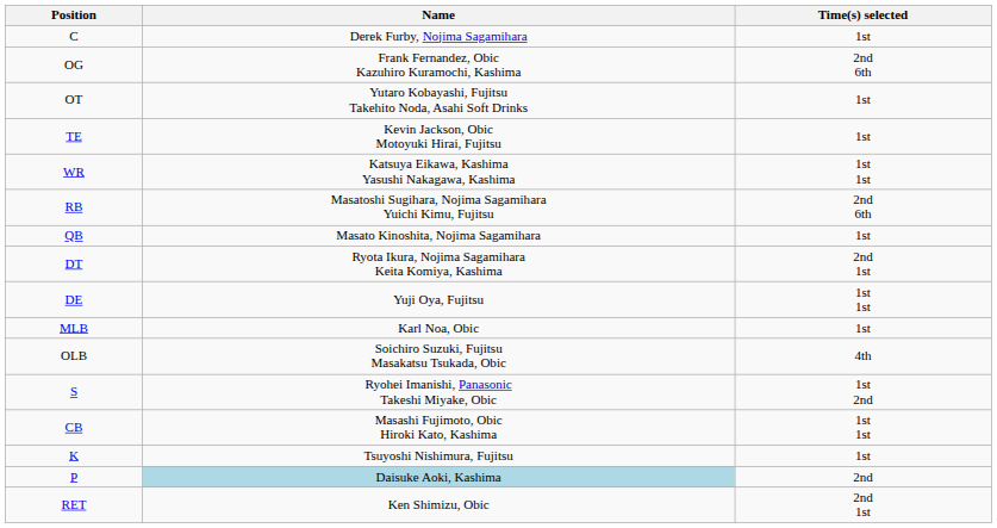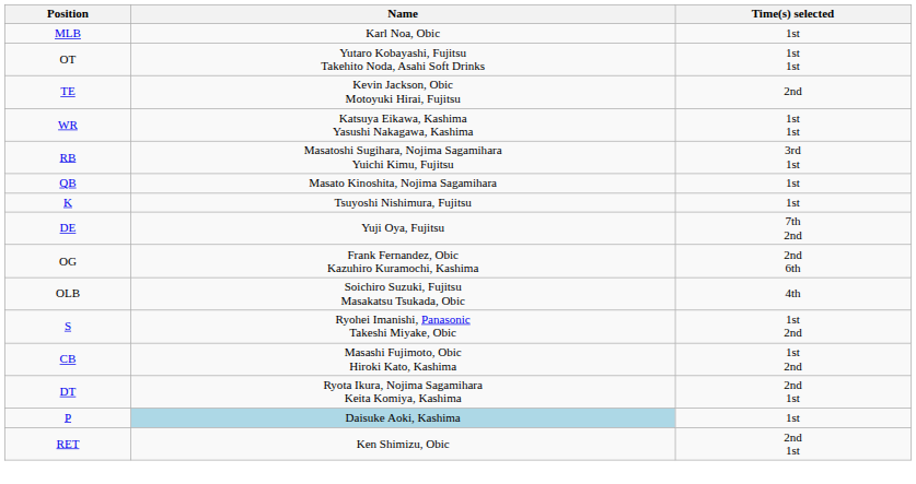 <table class="wikitable" style="text-align:Center;width:95%;">
 <tr>
 <th>Position</th>
 <th>Name</th>
 <th>Time(s) selected</th>
 </tr>
 <tr>
-<td>C</td>
-<td>Derek Furby, <a href='#'>Nojima Sagamihara</a></td>
+<td><a href='#'>MLB</a></td>
+<td>Karl Noa, Obic</td>
 <td>1st</td>
-</tr>
-<tr>
-<td>OG</td>
-<td>Frank Fernandez, Obic<br>Kazuhiro Kuramochi, Kashima</td>
-<td>2nd<br>6th</td>
 </tr>
 <tr>
 <td>OT</td>
 <td>Yutaro Kobayashi, Fujitsu<br>Takehito Noda, Asahi Soft Drinks</td>
-<td>1st</td>
+<td>1st<br>1st</td>
 </tr>
 <tr>
 <td><a href='#'>TE</a></td>
 <td>Kevin Jackson, Obic<br>Motoyuki Hirai, Fujitsu</td>
-<td>1st</td>
+<td>2nd</td>
 </tr>
 <tr>
 <td><a href='#'>WR</a></td>
 <td>Katsuya Eikawa, Kashima<br>Yasushi Nakagawa, Kashima</td>
 <td>1st<br>1st</td>
 </tr>
 <tr>
 <td><a href='#'>RB</a></td>
 <td>Masatoshi Sugihara, Nojima Sagamihara<br>Yuichi Kimu, Fujitsu</td>
-<td>2nd<br>6th</td>
+<td>3rd<br>1st</td>
 </tr>
 <tr>
 <td><a href='#'>QB</a></td>
 <td>Masato Kinoshita, Nojima Sagamihara</td>
 <td>1st</td>
 </tr>
 <tr>
-<td><a href='#'>DT</a></td>
-<td>Ryota Ikura, Nojima Sagamihara<br>Keita Komiya, Kashima</td>
-<td>2nd<br>1st</td>
+<td><a href='#'>K</a></td>
+<td>Tsuyoshi Nishimura, Fujitsu</td>
+<td>1st</td>
 </tr>
 <tr>
 <td><a href='#'>DE</a></td>
 <td>Yuji Oya, Fujitsu</td>
-<td>1st<br>1st</td>
+<td>7th<br>2nd</td>
 </tr>
 <tr>
-<td><a href='#'>MLB</a></td>
-<td>Karl Noa, Obic</td>
-<td>1st</td>
+<td>OG</td>
+<td>Frank Fernandez, Obic<br>Kazuhiro Kuramochi, Kashima</td>
+<td>2nd<br>6th</td>
 </tr>
 <tr>
 <td>OLB</td>
 <td>Soichiro Suzuki, Fujitsu<br>Masakatsu Tsukada, Obic</td>
 <td>4th</td>
 </tr>
 <tr>
 <td><a href='#'>S</a></td>
 <td>Ryohei Imanishi, <a href='#'>Panasonic</a><br>Takeshi Miyake, Obic</td>
 <td>1st<br>2nd</td>
 </tr>
 <tr>
 <td><a href='#'>CB</a></td>
 <td>Masashi Fujimoto, Obic<br>Hiroki Kato, Kashima</td>
-<td>1st<br>1st</td>
+<td>1st<br>2nd</td>
 </tr>
 <tr>
-<td><a href='#'>K</a></td>
-<td>Tsuyoshi Nishimura, Fujitsu</td>
-<td>1st</td>
+<td><a href='#'>DT</a></td>
+<td>Ryota Ikura, Nojima Sagamihara<br>Keita Komiya, Kashima</td>
+<td>2nd<br>1st</td>
 </tr>
 <tr>
 <td><a href='#'>P</a></td>
 <td style="background: lightblue;">Daisuke Aoki, Kashima</td>
-<td>2nd</td>
+<td>1st</td>
 </tr>
 <tr>
 <td><a href='#'>RET</a></td>
 <td>Ken Shimizu, Obic</td>
 <td>2nd<br>1st</td>
 </tr>
 </table>
